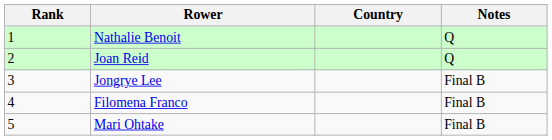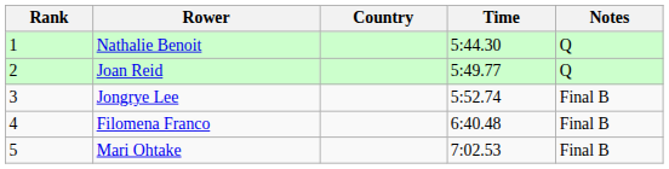 <table class="wikitable" width=50%>
 <tr>
 <th>Rank</th>
 <th>Rower</th>
 <th>Country</th>
+<th>Time</th>
 <th>Notes</th>
 </tr>
 <tr bgcolor=#ccffcc>
 <td>1</td>
 <td><a href='#'>Nathalie Benoit</a></td>
 <td></td>
+<td>5:44.30</td>
 <td>Q</td>
 </tr>
 <tr bgcolor=#ccffcc>
 <td>2</td>
 <td><a href='#'>Joan Reid</a></td>
 <td></td>
+<td>5:49.77</td>
 <td>Q</td>
 </tr>
 <tr>
 <td>3</td>
 <td><a href='#'>Jongrye Lee</a></td>
 <td></td>
+<td>5:52.74</td>
 <td>Final B</td>
 </tr>
 <tr>
 <td>4</td>
 <td><a href='#'>Filomena Franco</a></td>
 <td></td>
+<td>6:40.48</td>
 <td>Final B</td>
 </tr>
 <tr>
 <td>5</td>
 <td><a href='#'>Mari Ohtake</a></td>
 <td></td>
+<td>7:02.53</td>
 <td>Final B</td>
 </tr>
 </table>
